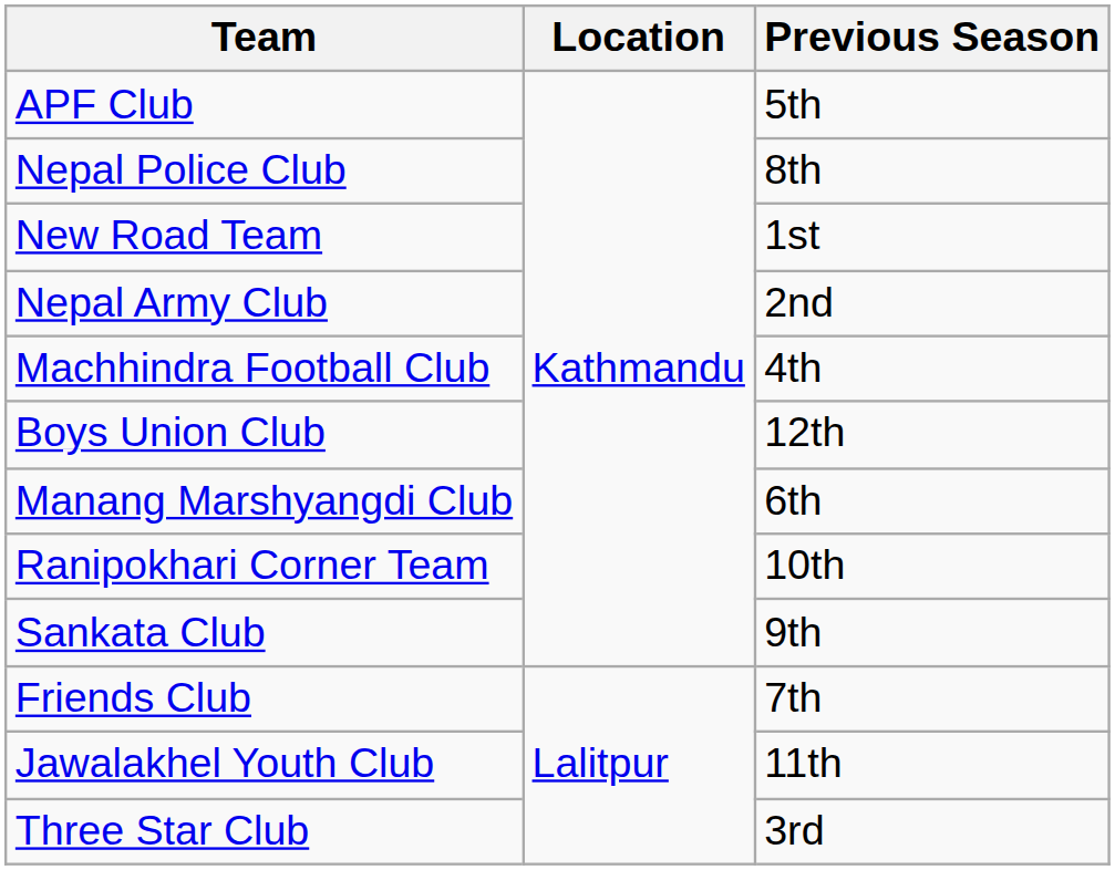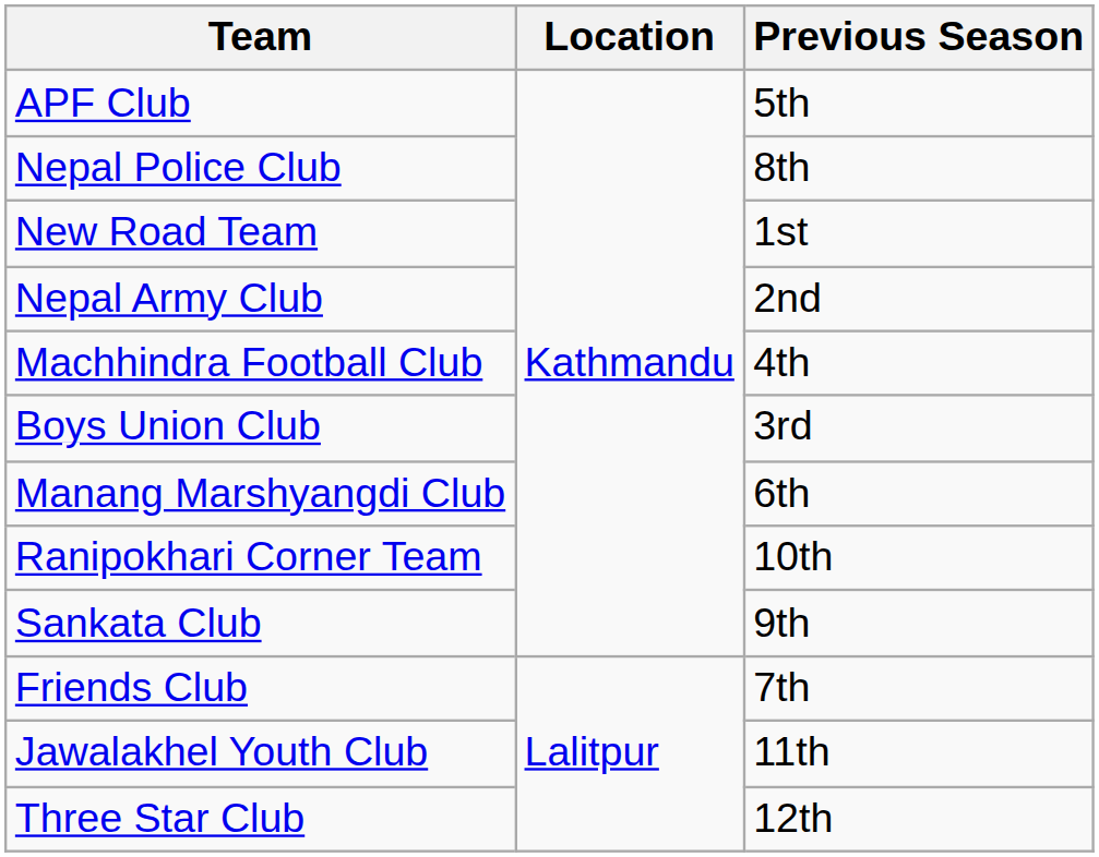 <table class="wikitable sortable">
 <tr>
 <th>Team</th>
 <th>Location</th>
 <th>Previous Season</th>
 </tr>
 <tr>
 <td><a href='#'>APF Club</a></td>
 <td rowspan="9"><a href='#'>Kathmandu</a></td>
 <td>5th</td>
 </tr>
 <tr>
 <td><a href='#'>Nepal Police Club</a></td>
 <td>8th</td>
 </tr>
 <tr>
 <td><a href='#'>New Road Team</a></td>
 <td>1st</td>
 </tr>
 <tr>
 <td><a href='#'>Nepal Army Club</a></td>
 <td>2nd</td>
 </tr>
 <tr>
 <td><a href='#'>Machhindra Football Club</a></td>
 <td>4th</td>
 </tr>
 <tr>
 <td><a href='#'>Boys Union Club</a></td>
-<td>12th</td>
+<td>3rd</td>
 </tr>
 <tr>
 <td><a href='#'>Manang Marshyangdi Club</a></td>
 <td>6th</td>
 </tr>
 <tr>
 <td><a href='#'>Ranipokhari Corner Team</a></td>
 <td>10th</td>
 </tr>
 <tr>
 <td><a href='#'>Sankata Club</a></td>
 <td>9th</td>
 </tr>
 <tr>
 <td><a href='#'>Friends Club</a></td>
 <td rowspan="3"><a href='#'>Lalitpur</a></td>
 <td>7th</td>
 </tr>
 <tr>
 <td><a href='#'>Jawalakhel Youth Club</a></td>
 <td>11th</td>
 </tr>
 <tr>
 <td><a href='#'>Three Star Club</a></td>
-<td>3rd</td>
+<td>12th</td>
 </tr>
 </table>
